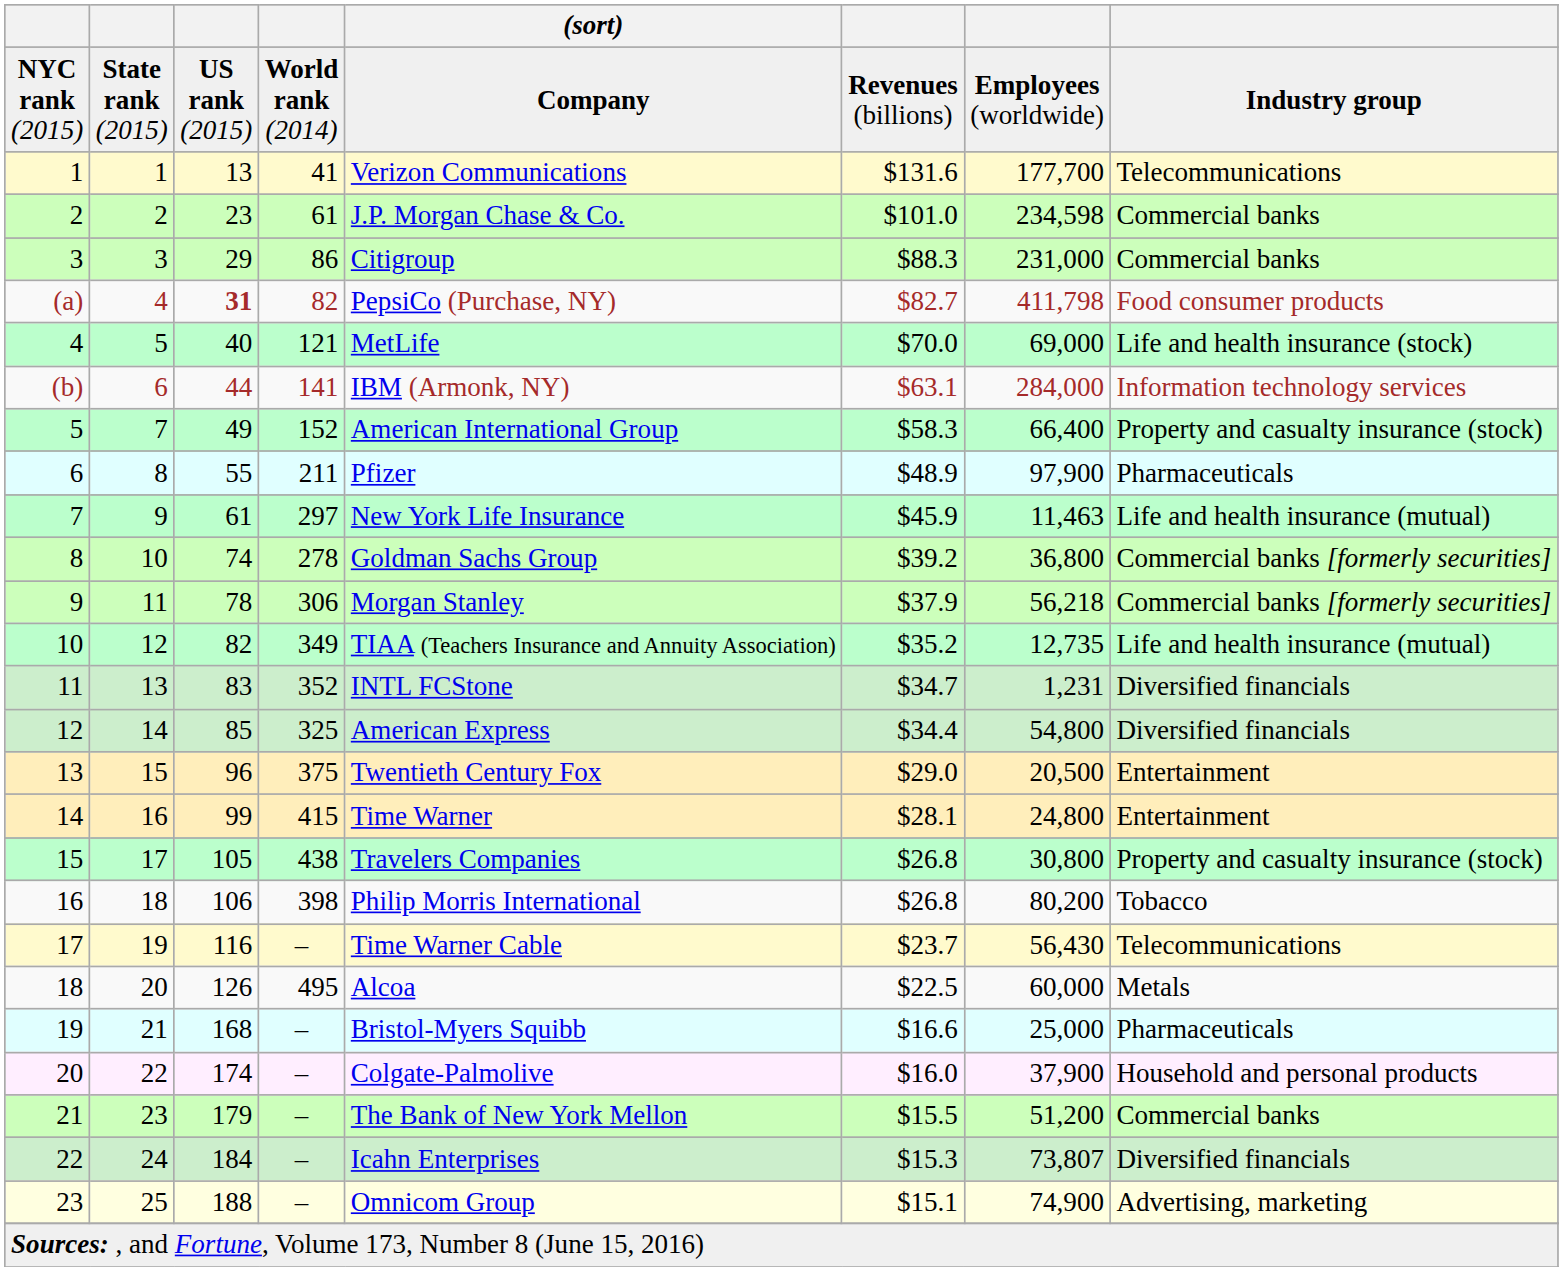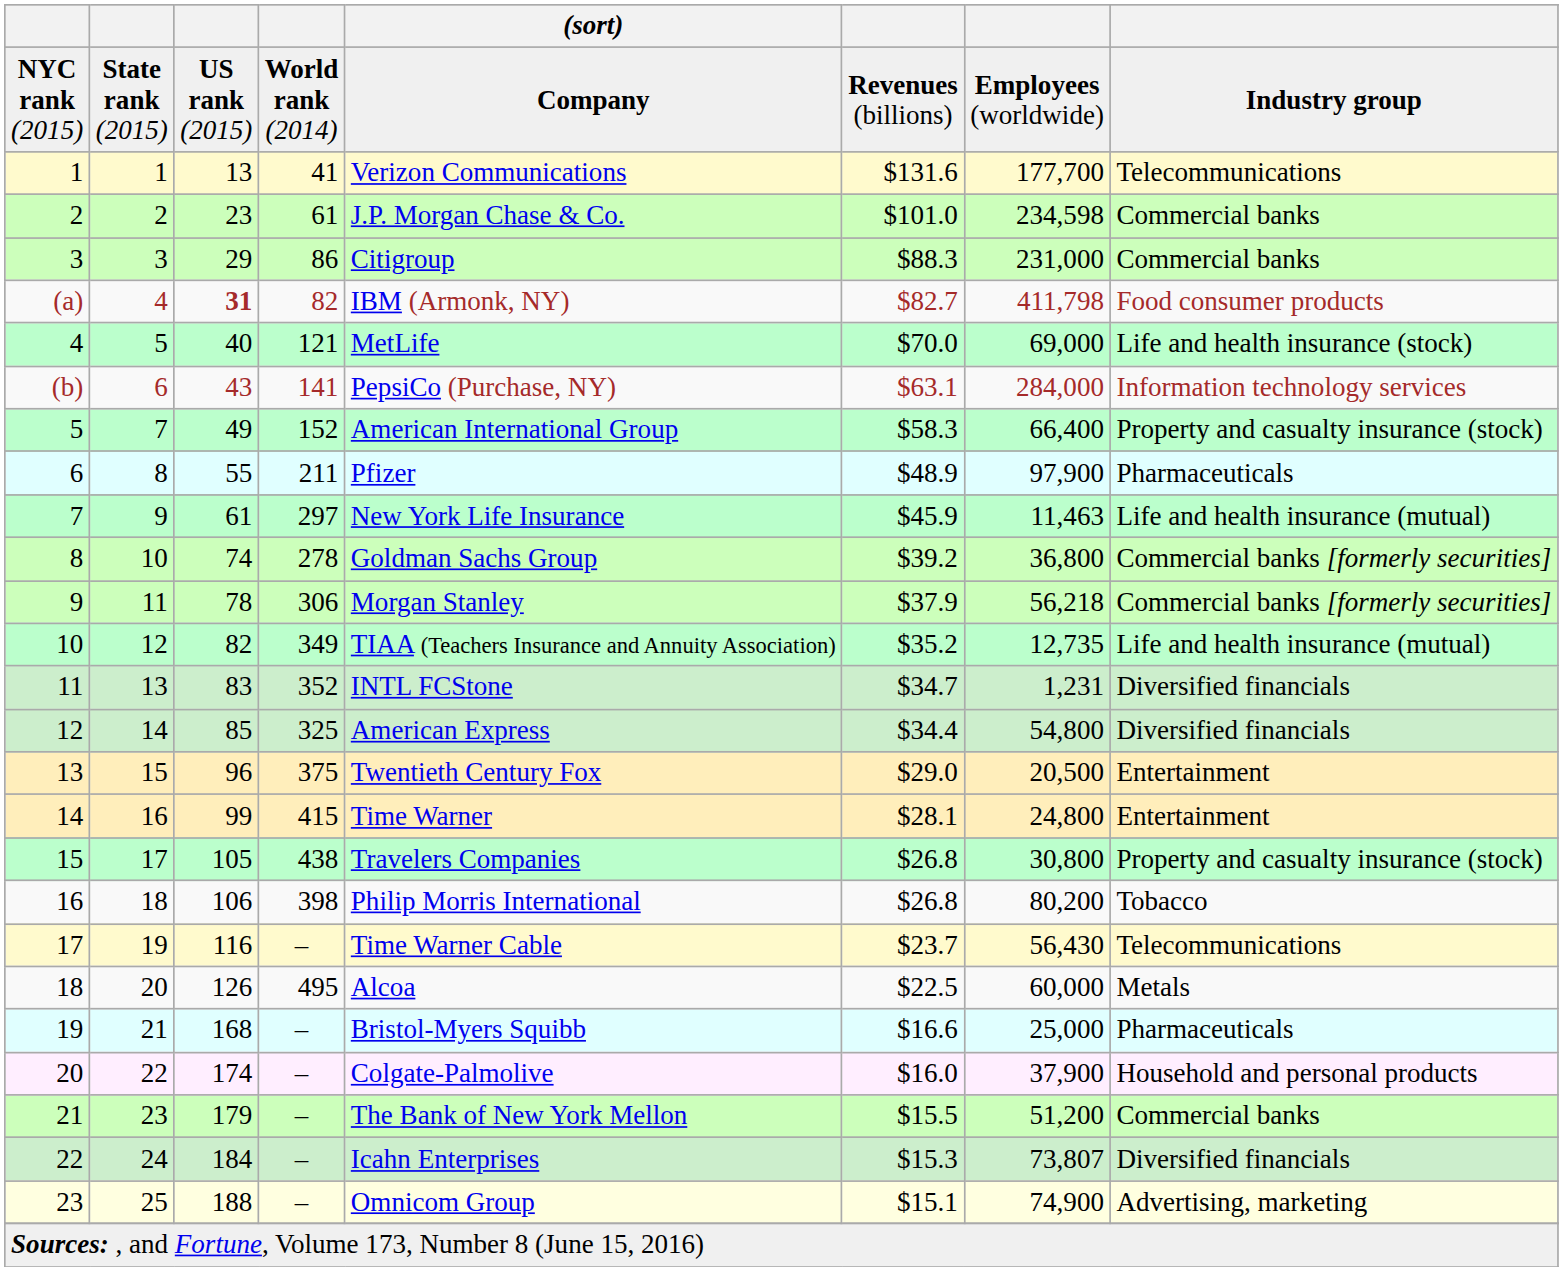 <table class="wikitable sortable" style="text-align:right">
 <tr>
 <th> </th>
 <th></th>
 <th></th>
 <th></th>
 <th><em>(sort)</em></th>
 <th></th>
 <th></th>
 <th></th>
 </tr>
 <tr style="text-align:center; background:#f0f0f0" class="sortbottom">
 <td><strong>NYC <br>rank</strong><br><em>(2015)</em><br></td>
 <td><strong>State <br>rank</strong><br><em>(2015)</em><br></td>
 <td><strong>US<br> rank</strong><br><em>(2015)</em><br></td>
 <td><strong>World<br> rank</strong><br><em>(2014)</em><br></td>
 <td><strong>Company</strong></td>
 <td><strong>Revenues</strong><br> (billions)<br></td>
 <td><strong>Employees</strong><br> (worldwide)<br></td>
 <td><strong>Industry group</strong></td>
 </tr>
 <tr bgcolor="lemonchiffon">
 <td>1</td>
 <td>1</td>
 <td>13</td>
 <td>41</td>
 <td align=left><a href='#'>Verizon Communications</a></td>
 <td>$131.6</td>
 <td>177,700</td>
 <td align=left>Telecommunications</td>
 </tr>
 <tr bgcolor="ccffbb">
 <td>2</td>
 <td>2</td>
 <td>23</td>
 <td>61</td>
 <td align=left><a href='#'>J.P. Morgan Chase & Co.</a></td>
 <td>$101.0</td>
 <td>234,598</td>
 <td align=left>Commercial banks</td>
 </tr>
 <tr bgcolor="ccffbb">
 <td>3</td>
 <td>3</td>
 <td>29</td>
 <td>86</td>
 <td align=left><a href='#'>Citigroup</a></td>
 <td>$88.3</td>
 <td>231,000</td>
 <td align=left>Commercial banks</td>
 </tr>
 <tr style="color:brown">
 <td>(a)</td>
 <td>4</td>
 <td><strong>31</strong></td>
 <td>82</td>
-<td align=left><a href='#'>PepsiCo</a> (Purchase, NY)</td>
+<td align=left><a href='#'>IBM</a> (Armonk, NY)</td>
 <td>$82.7</td>
 <td>411,798</td>
 <td align=left>Food consumer products</td>
 </tr>
 <tr bgcolor="bbffcc">
 <td>4</td>
 <td>5</td>
 <td>40</td>
 <td>121</td>
 <td align=left><a href='#'>MetLife</a></td>
 <td>$70.0</td>
 <td>69,000</td>
 <td align=left>Life and health insurance (stock)</td>
 </tr>
 <tr style="color:brown">
 <td>(b)</td>
 <td>6</td>
-<td>44</td>
+<td>43</td>
 <td>141</td>
-<td align=left><a href='#'>IBM</a> (Armonk, NY)</td>
+<td align=left><a href='#'>PepsiCo</a> (Purchase, NY)</td>
 <td>$63.1</td>
 <td>284,000</td>
 <td align=left>Information technology services</td>
 </tr>
 <tr bgcolor="bbffcc">
 <td>5</td>
 <td>7</td>
 <td>49</td>
 <td>152</td>
 <td align=left><a href='#'>American International Group</a></td>
 <td>$58.3</td>
 <td>66,400</td>
 <td align=left>Property and casualty insurance (stock)</td>
 </tr>
 <tr bgcolor="lightcyan">
 <td>6</td>
 <td>8</td>
 <td>55</td>
 <td>211</td>
 <td align=left><a href='#'>Pfizer</a></td>
 <td>$48.9</td>
 <td>97,900</td>
 <td align=left>Pharmaceuticals</td>
 </tr>
 <tr bgcolor="bbffcc">
 <td>7</td>
 <td>9</td>
 <td>61</td>
 <td>297</td>
 <td align=left><a href='#'>New York Life Insurance</a></td>
 <td>$45.9</td>
 <td>11,463</td>
 <td align=left>Life and health insurance (mutual)</td>
 </tr>
 <tr bgcolor="ccffbb">
 <td>8</td>
 <td>10</td>
 <td>74</td>
 <td>278</td>
 <td align=left><a href='#'>Goldman Sachs Group</a></td>
 <td>$39.2</td>
 <td>36,800</td>
 <td align=left>Commercial banks <em>[formerly securities]</em></td>
 </tr>
 <tr bgcolor="ccffbb">
 <td>9</td>
 <td>11</td>
 <td>78</td>
 <td>306</td>
 <td align=left><a href='#'>Morgan Stanley</a></td>
 <td>$37.9</td>
 <td>56,218</td>
 <td align=left>Commercial banks <em>[formerly securities]</em></td>
 </tr>
 <tr bgcolor="bbffcc">
 <td>10</td>
 <td>12</td>
 <td>82</td>
 <td>349</td>
 <td align=left><a href='#'>TIAA</a> <small>(Teachers Insurance and Annuity Association)</small></td>
 <td>$35.2</td>
 <td>12,735</td>
 <td align=left>Life and health insurance (mutual)</td>
 </tr>
 <tr bgcolor="cceecc">
 <td>11</td>
 <td>13</td>
 <td>83</td>
 <td>352</td>
 <td align=left><a href='#'>INTL FCStone</a></td>
 <td>$34.7</td>
 <td>1,231</td>
 <td align=left>Diversified financials</td>
 </tr>
 <tr bgcolor="cceecc">
 <td>12</td>
 <td>14</td>
 <td>85</td>
 <td>325</td>
 <td align=left><a href='#'>American Express</a></td>
 <td>$34.4</td>
 <td>54,800</td>
 <td align=left>Diversified financials</td>
 </tr>
 <tr bgcolor="ffeebb">
 <td>13</td>
 <td>15</td>
 <td>96</td>
 <td>375</td>
 <td align=left><a href='#'>Twentieth Century Fox</a></td>
 <td>$29.0</td>
 <td>20,500</td>
 <td align=left>Entertainment</td>
 </tr>
 <tr bgcolor="ffeebb">
 <td>14</td>
 <td>16</td>
 <td>99</td>
 <td>415</td>
 <td align=left><a href='#'>Time Warner</a></td>
 <td>$28.1</td>
 <td>24,800</td>
 <td align=left>Entertainment</td>
 </tr>
 <tr bgcolor="bbffcc">
 <td>15</td>
 <td>17</td>
 <td>105</td>
 <td>438</td>
 <td align=left><a href='#'>Travelers Companies</a></td>
 <td>$26.8</td>
 <td>30,800</td>
 <td align=left>Property and casualty insurance (stock)</td>
 </tr>
 <tr>
 <td>16</td>
 <td>18</td>
 <td>106</td>
 <td>398</td>
 <td align=left><a href='#'>Philip Morris International</a></td>
 <td>$26.8</td>
 <td>80,200</td>
 <td align=left>Tobacco</td>
 </tr>
 <tr bgcolor="lemonchiffon">
 <td>17</td>
 <td>19</td>
 <td>116</td>
 <td align=center>–</td>
 <td align=left><a href='#'>Time Warner Cable</a></td>
 <td>$23.7</td>
 <td>56,430</td>
 <td align=left>Telecommunications</td>
 </tr>
 <tr>
 <td>18</td>
 <td>20</td>
 <td>126</td>
 <td>495</td>
 <td align=left><a href='#'>Alcoa</a></td>
 <td>$22.5</td>
 <td>60,000</td>
 <td align=left>Metals</td>
 </tr>
 <tr bgcolor="lightcyan">
 <td>19</td>
 <td>21</td>
 <td>168</td>
 <td align=center>–</td>
 <td align=left><a href='#'>Bristol-Myers Squibb</a></td>
 <td>$16.6</td>
 <td>25,000</td>
 <td align=left>Pharmaceuticals</td>
 </tr>
 <tr bgcolor="ffeeff">
 <td>20</td>
 <td>22</td>
 <td>174</td>
 <td align=center>–</td>
 <td align=left><a href='#'>Colgate-Palmolive</a></td>
 <td>$16.0</td>
 <td>37,900</td>
 <td align=left>Household and personal products</td>
 </tr>
 <tr bgcolor="ccffbb">
 <td>21</td>
 <td>23</td>
 <td>179</td>
 <td align=center>–</td>
 <td align=left><a href='#'>The Bank of New York Mellon</a></td>
 <td>$15.5</td>
 <td>51,200</td>
 <td align=left>Commercial banks</td>
 </tr>
 <tr bgcolor="cceecc">
 <td>22</td>
 <td>24</td>
 <td>184</td>
 <td align=center>–</td>
 <td align=left><a href='#'>Icahn Enterprises</a></td>
 <td>$15.3</td>
 <td>73,807</td>
 <td align=left>Diversified financials</td>
 </tr>
 <tr bgcolor="lightyellow">
 <td>23</td>
 <td>25</td>
 <td>188</td>
 <td align=center>–</td>
 <td align=left><a href='#'>Omnicom Group</a></td>
 <td>$15.1</td>
 <td>74,900</td>
 <td align=left>Advertising, marketing</td>
 </tr>
 <tr>
 </tr>
 <tr class="sortbottom">
 <td colspan="8" bgcolor="f0f0f0" align=left><strong><em>Sources:</em></strong> ,  and <em><a href='#'>Fortune</a></em>, Volume 173, Number 8 (June 15, 2016)</td>
 </tr>
 <tr>
 </tr>
 </table>
